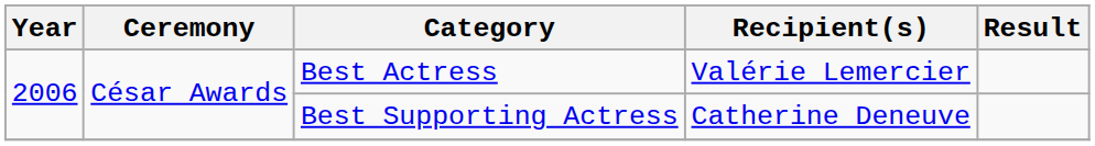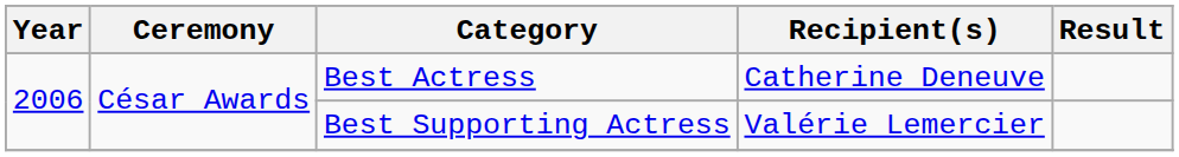 <table class="wikitable plainrowheaders sortable">
 <tr>
 <th scope="col">Year</th>
 <th scope="col">Ceremony</th>
 <th scope="col">Category</th>
 <th scope="col">Recipient(s)</th>
 <th scope="col">Result</th>
 </tr>
 <tr>
 <td rowspan=2><a href='#'> 2006</a></td>
 <td rowspan=2><a href='#'>César Awards</a></td>
 <td><a href='#'>Best Actress</a></td>
-<td><a href='#'>Valérie Lemercier</a></td>
+<td><a href='#'>Catherine Deneuve</a></td>
 <td></td>
 </tr>
 <tr>
 <td><a href='#'>Best Supporting Actress</a></td>
-<td><a href='#'>Catherine Deneuve</a></td>
+<td><a href='#'>Valérie Lemercier</a></td>
 <td></td>
 </tr>
 <tr>
 </tr>
 </table>
